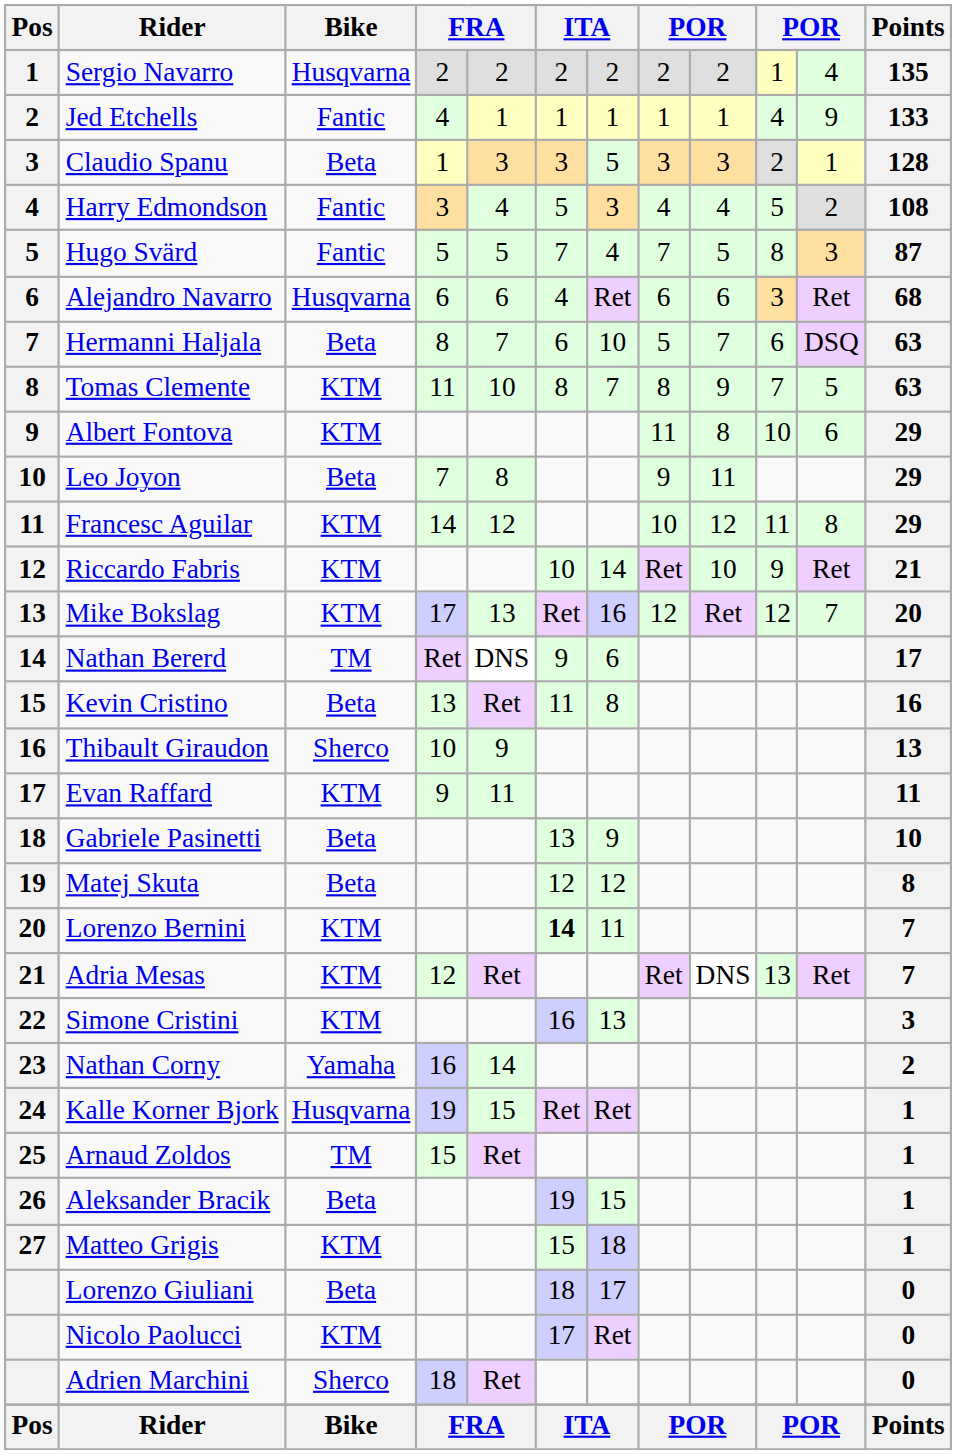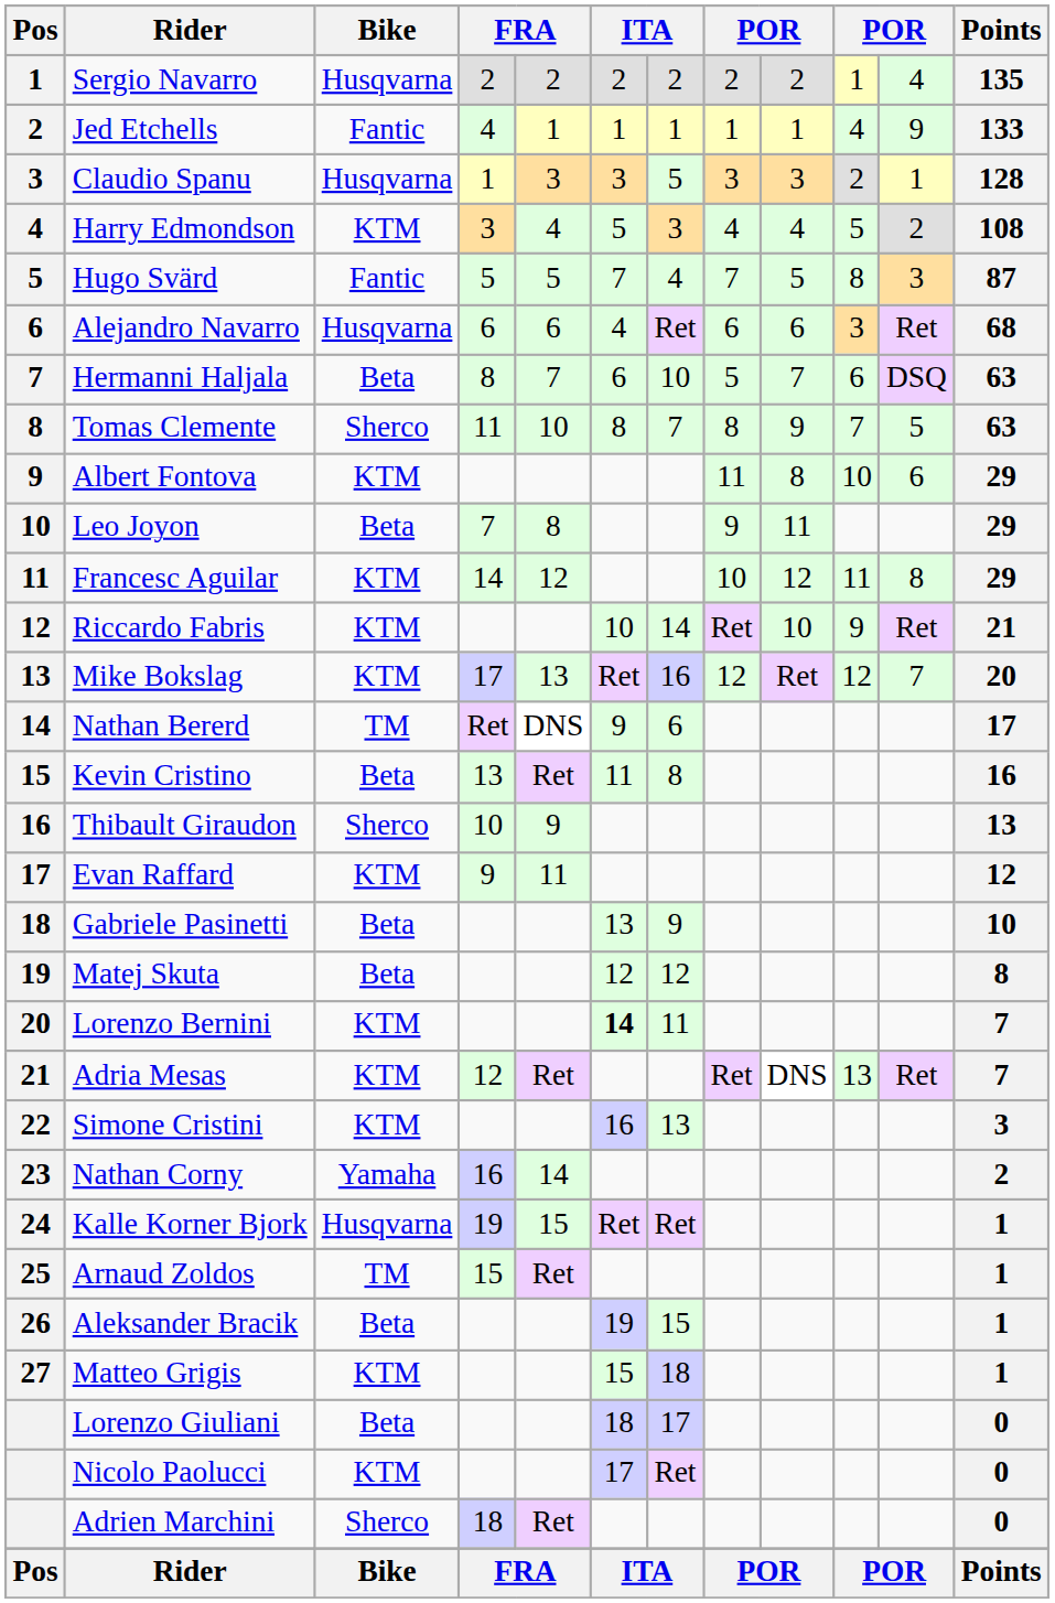 <table class="wikitable" style="font-size: 80%; text-align:center">
 <tr valign="top">
 <th valign="middle">Pos</th>
 <th valign="middle">Rider</th>
 <th valign="middle">Bike</th>
 <th colspan=2><a href='#'>FRA</a><br></th>
 <th colspan=2><a href='#'>ITA</a><br></th>
 <th colspan=2><a href='#'>POR</a><br></th>
 <th colspan=2><a href='#'>POR</a><br></th>
 <th valign="middle">Points</th>
 </tr>
 <tr>
 <th>1</th>
 <td align=left> <a href='#'>Sergio Navarro</a></td>
 <td><a href='#'>Husqvarna</a></td>
 <td style="background:#dfdfdf;">2</td>
 <td style="background:#dfdfdf;">2</td>
 <td style="background:#dfdfdf;">2</td>
 <td style="background:#dfdfdf;">2</td>
 <td style="background:#dfdfdf;">2</td>
 <td style="background:#dfdfdf;">2</td>
 <td style="background:#ffffbf;">1</td>
 <td style="background:#dfffdf;">4</td>
 <th>135</th>
 </tr>
 <tr>
 <th>2</th>
 <td align=left> <a href='#'>Jed Etchells</a></td>
 <td><a href='#'>Fantic</a></td>
 <td style="background:#dfffdf;">4</td>
 <td style="background:#ffffbf;">1</td>
 <td style="background:#ffffbf;">1</td>
 <td style="background:#ffffbf;">1</td>
 <td style="background:#ffffbf;">1</td>
 <td style="background:#ffffbf;">1</td>
 <td style="background:#dfffdf;">4</td>
 <td style="background:#dfffdf;">9</td>
 <th>133</th>
 </tr>
 <tr>
 <th>3</th>
 <td align=left> <a href='#'>Claudio Spanu</a></td>
-<td><a href='#'>Beta</a></td>
+<td><a href='#'>Husqvarna</a></td>
 <td style="background:#ffffbf;">1</td>
 <td style="background:#ffdf9f;">3</td>
 <td style="background:#ffdf9f;">3</td>
 <td style="background:#dfffdf;">5</td>
 <td style="background:#ffdf9f;">3</td>
 <td style="background:#ffdf9f;">3</td>
 <td style="background:#dfdfdf;">2</td>
 <td style="background:#ffffbf;">1</td>
 <th>128</th>
 </tr>
 <tr>
 <th>4</th>
 <td align=left> <a href='#'>Harry Edmondson</a></td>
-<td><a href='#'>Fantic</a></td>
+<td><a href='#'>KTM</a></td>
 <td style="background:#ffdf9f;">3</td>
 <td style="background:#dfffdf;">4</td>
 <td style="background:#dfffdf;">5</td>
 <td style="background:#ffdf9f;">3</td>
 <td style="background:#dfffdf;">4</td>
 <td style="background:#dfffdf;">4</td>
 <td style="background:#dfffdf;">5</td>
 <td style="background:#dfdfdf;">2</td>
 <th>108</th>
 </tr>
 <tr>
 <th>5</th>
 <td align=left> <a href='#'>Hugo Svärd</a></td>
 <td><a href='#'>Fantic</a></td>
 <td style="background:#dfffdf;">5</td>
 <td style="background:#dfffdf;">5</td>
 <td style="background:#dfffdf;">7</td>
 <td style="background:#dfffdf;">4</td>
 <td style="background:#dfffdf;">7</td>
 <td style="background:#dfffdf;">5</td>
 <td style="background:#dfffdf;">8</td>
 <td style="background:#ffdf9f;">3</td>
 <th>87</th>
 </tr>
 <tr>
 <th>6</th>
 <td align=left> <a href='#'>Alejandro Navarro</a></td>
 <td><a href='#'>Husqvarna</a></td>
 <td style="background:#dfffdf;">6</td>
 <td style="background:#dfffdf;">6</td>
 <td style="background:#dfffdf;">4</td>
 <td style="background:#efcfff;">Ret</td>
 <td style="background:#dfffdf;">6</td>
 <td style="background:#dfffdf;">6</td>
 <td style="background:#ffdf9f;">3</td>
 <td style="background:#efcfff;">Ret</td>
 <th>68</th>
 </tr>
 <tr>
 <th>7</th>
 <td align=left> <a href='#'>Hermanni Haljala</a></td>
 <td><a href='#'>Beta</a></td>
 <td style="background:#dfffdf;">8</td>
 <td style="background:#dfffdf;">7</td>
 <td style="background:#dfffdf;">6</td>
 <td style="background:#dfffdf;">10</td>
 <td style="background:#dfffdf;">5</td>
 <td style="background:#dfffdf;">7</td>
 <td style="background:#dfffdf;">6</td>
 <td style="background:#efcfff;">DSQ</td>
 <th>63</th>
 </tr>
 <tr>
 <th>8</th>
 <td align=left> <a href='#'>Tomas Clemente</a></td>
-<td><a href='#'>KTM</a></td>
+<td><a href='#'>Sherco</a></td>
 <td style="background:#dfffdf;">11</td>
 <td style="background:#dfffdf;">10</td>
 <td style="background:#dfffdf;">8</td>
 <td style="background:#dfffdf;">7</td>
 <td style="background:#dfffdf;">8</td>
 <td style="background:#dfffdf;">9</td>
 <td style="background:#dfffdf;">7</td>
 <td style="background:#dfffdf;">5</td>
 <th>63</th>
 </tr>
 <tr>
 <th>9</th>
 <td align=left> <a href='#'>Albert Fontova</a></td>
 <td><a href='#'>KTM</a></td>
 <td></td>
 <td></td>
 <td></td>
 <td></td>
 <td style="background:#dfffdf;">11</td>
 <td style="background:#dfffdf;">8</td>
 <td style="background:#dfffdf;">10</td>
 <td style="background:#dfffdf;">6</td>
 <th>29</th>
 </tr>
 <tr>
 <th>10</th>
 <td align=left> <a href='#'>Leo Joyon</a></td>
 <td><a href='#'>Beta</a></td>
 <td style="background:#dfffdf;">7</td>
 <td style="background:#dfffdf;">8</td>
 <td></td>
 <td></td>
 <td style="background:#dfffdf;">9</td>
 <td style="background:#dfffdf;">11</td>
 <td></td>
 <td></td>
 <th>29</th>
 </tr>
 <tr>
 <th>11</th>
 <td align=left> <a href='#'>Francesc Aguilar</a></td>
 <td><a href='#'>KTM</a></td>
 <td style="background:#dfffdf;">14</td>
 <td style="background:#dfffdf;">12</td>
 <td></td>
 <td></td>
 <td style="background:#dfffdf;">10</td>
 <td style="background:#dfffdf;">12</td>
 <td style="background:#dfffdf;">11</td>
 <td style="background:#dfffdf;">8</td>
 <th>29</th>
 </tr>
 <tr>
 <th>12</th>
 <td align=left> <a href='#'>Riccardo Fabris</a></td>
 <td><a href='#'>KTM</a></td>
 <td></td>
 <td></td>
 <td style="background:#dfffdf;">10</td>
 <td style="background:#dfffdf;">14</td>
 <td style="background:#efcfff;">Ret</td>
 <td style="background:#dfffdf;">10</td>
 <td style="background:#dfffdf;">9</td>
 <td style="background:#efcfff;">Ret</td>
 <th>21</th>
 </tr>
 <tr>
 <th>13</th>
 <td align=left> <a href='#'>Mike Bokslag</a></td>
 <td><a href='#'>KTM</a></td>
 <td style="background:#cfcfff;">17</td>
 <td style="background:#dfffdf;">13</td>
 <td style="background:#efcfff;">Ret</td>
 <td style="background:#cfcfff;">16</td>
 <td style="background:#dfffdf;">12</td>
 <td style="background:#efcfff;">Ret</td>
 <td style="background:#dfffdf;">12</td>
 <td style="background:#dfffdf;">7</td>
 <th>20</th>
 </tr>
 <tr>
 <th>14</th>
 <td align=left> <a href='#'>Nathan Bererd</a></td>
 <td><a href='#'>TM</a></td>
 <td style="background:#efcfff;">Ret</td>
 <td style="background:#ffffff;">DNS</td>
 <td style="background:#dfffdf;">9</td>
 <td style="background:#dfffdf;">6</td>
 <td></td>
 <td></td>
 <td></td>
 <td></td>
 <th>17</th>
 </tr>
 <tr>
 <th>15</th>
 <td align=left> <a href='#'>Kevin Cristino</a></td>
 <td><a href='#'>Beta</a></td>
 <td style="background:#dfffdf;">13</td>
 <td style="background:#efcfff;">Ret</td>
 <td style="background:#dfffdf;">11</td>
 <td style="background:#dfffdf;">8</td>
 <td></td>
 <td></td>
 <td></td>
 <td></td>
 <th>16</th>
 </tr>
 <tr>
 <th>16</th>
 <td align=left> <a href='#'>Thibault Giraudon</a></td>
 <td><a href='#'>Sherco</a></td>
 <td style="background:#dfffdf;">10</td>
 <td style="background:#dfffdf;">9</td>
 <td></td>
 <td></td>
 <td></td>
 <td></td>
 <td></td>
 <td></td>
 <th>13</th>
 </tr>
 <tr>
 <th>17</th>
 <td align=left> <a href='#'>Evan Raffard</a></td>
 <td><a href='#'>KTM</a></td>
 <td style="background:#dfffdf;">9</td>
 <td style="background:#dfffdf;">11</td>
 <td></td>
 <td></td>
 <td></td>
 <td></td>
 <td></td>
 <td></td>
-<th>11</th>
+<th>12</th>
 </tr>
 <tr>
 <th>18</th>
 <td align=left> <a href='#'>Gabriele Pasinetti</a></td>
 <td><a href='#'>Beta</a></td>
 <td></td>
 <td></td>
 <td style="background:#dfffdf;">13</td>
 <td style="background:#dfffdf;">9</td>
 <td></td>
 <td></td>
 <td></td>
 <td></td>
 <th>10</th>
 </tr>
 <tr>
 <th>19</th>
 <td align=left> <a href='#'>Matej Skuta</a></td>
 <td><a href='#'>Beta</a></td>
 <td></td>
 <td></td>
 <td style="background:#dfffdf;">12</td>
 <td style="background:#dfffdf;">12</td>
 <td></td>
 <td></td>
 <td></td>
 <td></td>
 <th>8</th>
 </tr>
 <tr>
 <th>20</th>
 <td align=left> <a href='#'>Lorenzo Bernini</a></td>
 <td><a href='#'>KTM</a></td>
 <td></td>
 <td></td>
 <td style="background:#dfffdf;"><strong>14</strong></td>
 <td style="background:#dfffdf;">11</td>
 <td></td>
 <td></td>
 <td></td>
 <td></td>
 <th>7</th>
 </tr>
 <tr>
 <th>21</th>
 <td align=left> <a href='#'>Adria Mesas</a></td>
 <td><a href='#'>KTM</a></td>
 <td style="background:#dfffdf;">12</td>
 <td style="background:#efcfff;">Ret</td>
 <td></td>
 <td></td>
 <td style="background:#efcfff;">Ret</td>
 <td style="background:#ffffff;">DNS</td>
 <td style="background:#dfffdf;">13</td>
 <td style="background:#efcfff;">Ret</td>
 <th>7</th>
 </tr>
 <tr>
 <th>22</th>
 <td align=left> <a href='#'>Simone Cristini</a></td>
 <td><a href='#'>KTM</a></td>
 <td></td>
 <td></td>
 <td style="background:#cfcfff;">16</td>
 <td style="background:#dfffdf;">13</td>
 <td></td>
 <td></td>
 <td></td>
 <td></td>
 <th>3</th>
 </tr>
 <tr>
 <th>23</th>
 <td align=left> <a href='#'>Nathan Corny</a></td>
 <td><a href='#'>Yamaha</a></td>
 <td style="background:#cfcfff;">16</td>
 <td style="background:#dfffdf;">14</td>
 <td></td>
 <td></td>
 <td></td>
 <td></td>
 <td></td>
 <td></td>
 <th>2</th>
 </tr>
 <tr>
 <th>24</th>
 <td align=left> <a href='#'>Kalle Korner Bjork</a></td>
 <td><a href='#'>Husqvarna</a></td>
 <td style="background:#cfcfff;">19</td>
 <td style="background:#dfffdf;">15</td>
 <td style="background:#efcfff;">Ret</td>
 <td style="background:#efcfff;">Ret</td>
 <td></td>
 <td></td>
 <td></td>
 <td></td>
 <th>1</th>
 </tr>
 <tr>
 <th>25</th>
 <td align=left> <a href='#'>Arnaud Zoldos</a></td>
 <td><a href='#'>TM</a></td>
 <td style="background:#dfffdf;">15</td>
 <td style="background:#efcfff;">Ret</td>
 <td></td>
 <td></td>
 <td></td>
 <td></td>
 <td></td>
 <td></td>
 <th>1</th>
 </tr>
 <tr>
 <th>26</th>
 <td align=left> <a href='#'>Aleksander Bracik</a></td>
 <td><a href='#'>Beta</a></td>
 <td></td>
 <td></td>
 <td style="background:#cfcfff;">19</td>
 <td style="background:#dfffdf;">15</td>
 <td></td>
 <td></td>
 <td></td>
 <td></td>
 <th>1</th>
 </tr>
 <tr>
 <th>27</th>
 <td align=left> <a href='#'>Matteo Grigis</a></td>
 <td><a href='#'>KTM</a></td>
 <td></td>
 <td></td>
 <td style="background:#dfffdf;">15</td>
 <td style="background:#cfcfff;">18</td>
 <td></td>
 <td></td>
 <td></td>
 <td></td>
 <th>1</th>
 </tr>
 <tr>
 <th></th>
 <td align=left> <a href='#'>Lorenzo Giuliani</a></td>
 <td><a href='#'>Beta</a></td>
 <td></td>
 <td></td>
 <td style="background:#cfcfff;">18</td>
 <td style="background:#cfcfff;">17</td>
 <td></td>
 <td></td>
 <td></td>
 <td></td>
 <th>0</th>
 </tr>
 <tr>
 <th></th>
 <td align=left> <a href='#'>Nicolo Paolucci</a></td>
 <td><a href='#'>KTM</a></td>
 <td></td>
 <td></td>
 <td style="background:#cfcfff;">17</td>
 <td style="background:#efcfff;">Ret</td>
 <td></td>
 <td></td>
 <td></td>
 <td></td>
 <th>0</th>
 </tr>
 <tr>
 <th></th>
 <td align=left> <a href='#'>Adrien Marchini</a></td>
 <td><a href='#'>Sherco</a></td>
 <td style="background:#cfcfff;">18</td>
 <td style="background:#efcfff;">Ret</td>
 <td></td>
 <td></td>
 <td></td>
 <td></td>
 <td></td>
 <td></td>
 <th>0</th>
 </tr>
 <tr>
 </tr>
 <tr valign="top">
 <th valign="middle">Pos</th>
 <th valign="middle">Rider</th>
 <th valign="middle">Bike</th>
 <th colspan=2><a href='#'>FRA</a><br></th>
 <th colspan=2><a href='#'>ITA</a><br></th>
 <th colspan=2><a href='#'>POR</a><br></th>
 <th colspan=2><a href='#'>POR</a><br></th>
 <th valign="middle">Points</th>
 </tr>
 <tr>
 </tr>
 </table>
